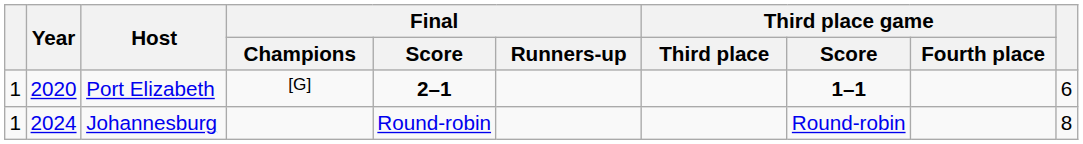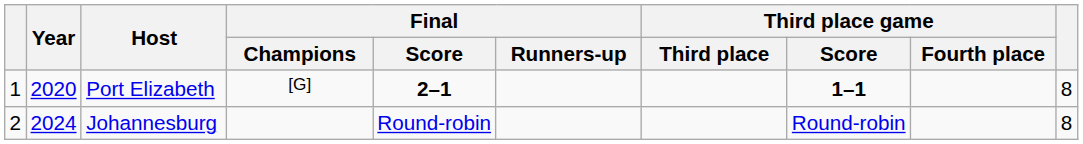 <table class="wikitable sortable" style="font-size:95%; text-align:center; width:;">
 <tr>
 <th rowspan=2 style= "width:;"></th>
 <th rowspan=2 style= "width:;">Year</th>
 <th rowspan=2 style= "width:100px;">Host</th>
 <th colspan=3>Final</th>
 <th colspan=3>Third place game</th>
 <th rowspan=2 style= "width:;"></th>
 </tr>
 <tr>
 <th width= 100px> Champions</th>
 <th width=>Score</th>
 <th width= 100px> Runners-up</th>
 <th width= 100px> Third place</th>
 <th width=>Score</th>
 <th width= 100px>Fourth place</th>
 </tr>
 <tr>
 <td>1</td>
 <td><a href='#'>2020</a></td>
 <td align=left> <a href='#'>Port Elizabeth</a></td>
 <td><strong></strong><sup>[G]</sup></td>
 <td><strong>2–1</strong></td>
 <td></td>
 <td></td>
 <td><strong>1–1</strong><br></td>
 <td></td>
-<td>6</td>
+<td>8</td>
 </tr>
 <tr>
-<td>1</td>
+<td>2</td>
 <td><a href='#'>2024</a></td>
 <td align=left> <a href='#'>Johannesburg</a></td>
 <td><strong></strong></td>
 <td><a href='#'>Round-robin</a></td>
 <td></td>
 <td></td>
 <td><a href='#'>Round-robin</a></td>
 <td></td>
 <td>8</td>
 </tr>
 </table>
